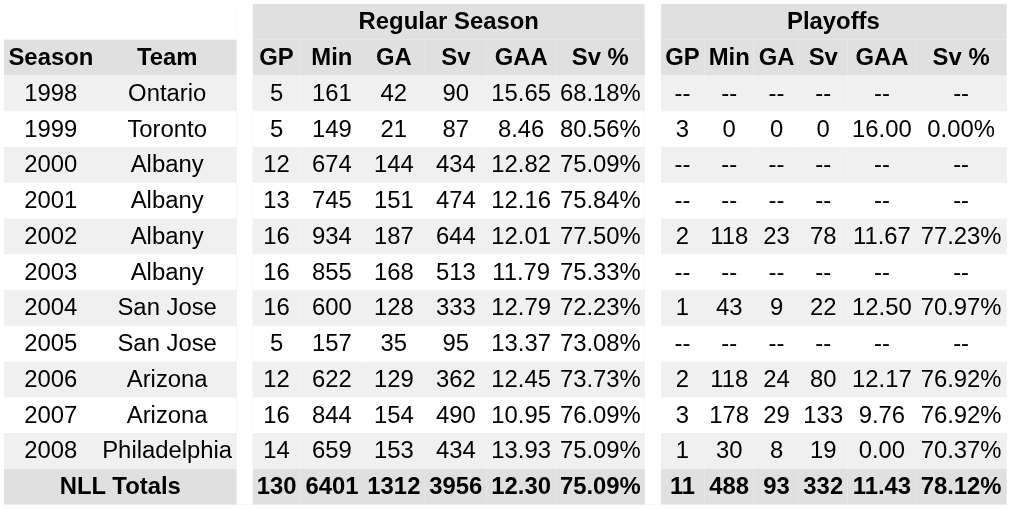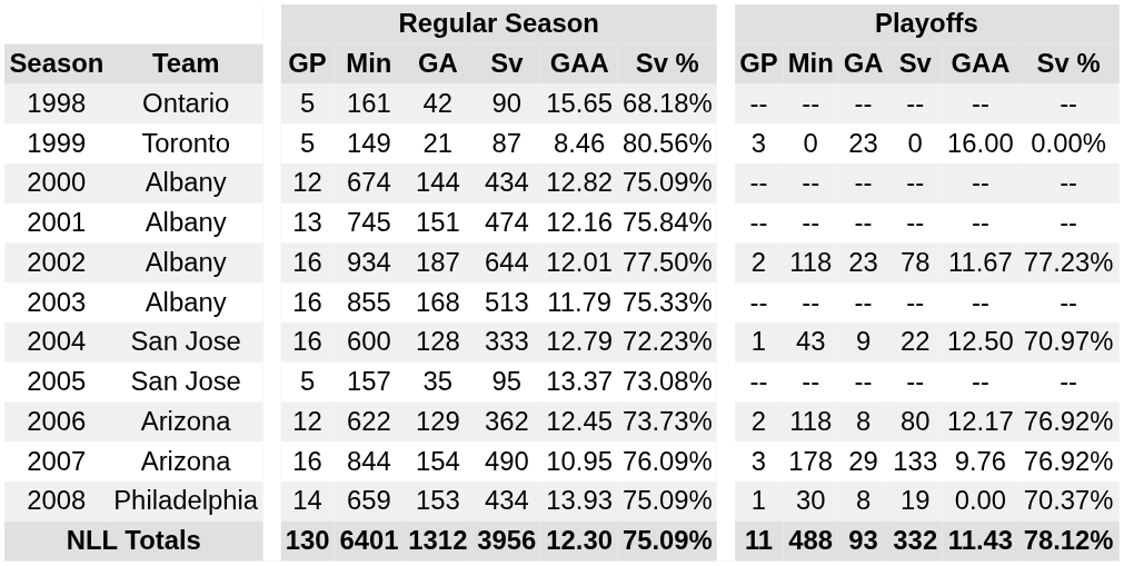 <table BORDER="0" CELLPADDING="3" CELLSPACING="0">
 <tr ALIGN="center" bgcolor="#e0e0e0">
 <th colspan="2" bgcolor="#ffffff"> </th>
 <th rowspan="99" bgcolor="#ffffff"> </th>
 <th colspan="6">Regular Season</th>
 <th rowspan="99" bgcolor="#ffffff"> </th>
 <th colspan="6">Playoffs</th>
 </tr>
 <tr ALIGN="center" bgcolor="#e0e0e0">
 <th>Season</th>
 <th>Team</th>
 <th>GP</th>
 <th>Min</th>
 <th>GA</th>
 <th>Sv</th>
 <th>GAA</th>
 <th>Sv %</th>
 <th>GP</th>
 <th>Min</th>
 <th>GA</th>
 <th>Sv</th>
 <th>GAA</th>
 <th>Sv %</th>
 </tr>
 <tr ALIGN="center" bgcolor="#f0f0f0">
 <td>1998</td>
 <td>Ontario</td>
 <td>5</td>
 <td>161</td>
 <td>42</td>
 <td>90</td>
 <td>15.65</td>
 <td>68.18%</td>
 <td>--</td>
 <td>--</td>
 <td>--</td>
 <td>--</td>
 <td>--</td>
 <td>--</td>
 </tr>
 <tr ALIGN="center">
 <td>1999</td>
 <td>Toronto</td>
 <td>5</td>
 <td>149</td>
 <td>21</td>
 <td>87</td>
 <td>8.46</td>
 <td>80.56%</td>
 <td>3</td>
 <td>0</td>
-<td>0</td>
+<td>23</td>
 <td>0</td>
 <td>16.00</td>
 <td>0.00%</td>
 </tr>
 <tr ALIGN="center" bgcolor="#f0f0f0">
 <td>2000</td>
 <td>Albany</td>
 <td>12</td>
 <td>674</td>
 <td>144</td>
 <td>434</td>
 <td>12.82</td>
 <td>75.09%</td>
 <td>--</td>
 <td>--</td>
 <td>--</td>
 <td>--</td>
 <td>--</td>
 <td>--</td>
 </tr>
 <tr ALIGN="center">
 <td>2001</td>
 <td>Albany</td>
 <td>13</td>
 <td>745</td>
 <td>151</td>
 <td>474</td>
 <td>12.16</td>
 <td>75.84%</td>
 <td>--</td>
 <td>--</td>
 <td>--</td>
 <td>--</td>
 <td>--</td>
 <td>--</td>
 </tr>
 <tr ALIGN="center" bgcolor="#f0f0f0">
 <td>2002</td>
 <td>Albany</td>
 <td>16</td>
 <td>934</td>
 <td>187</td>
 <td>644</td>
 <td>12.01</td>
 <td>77.50%</td>
 <td>2</td>
 <td>118</td>
 <td>23</td>
 <td>78</td>
 <td>11.67</td>
 <td>77.23%</td>
 </tr>
 <tr ALIGN="center">
 <td>2003</td>
 <td>Albany</td>
 <td>16</td>
 <td>855</td>
 <td>168</td>
 <td>513</td>
 <td>11.79</td>
 <td>75.33%</td>
 <td>--</td>
 <td>--</td>
 <td>--</td>
 <td>--</td>
 <td>--</td>
 <td>--</td>
 </tr>
 <tr ALIGN="center" bgcolor="#f0f0f0">
 <td>2004</td>
 <td>San Jose</td>
 <td>16</td>
 <td>600</td>
 <td>128</td>
 <td>333</td>
 <td>12.79</td>
 <td>72.23%</td>
 <td>1</td>
 <td>43</td>
 <td>9</td>
 <td>22</td>
 <td>12.50</td>
 <td>70.97%</td>
 </tr>
 <tr ALIGN="center">
 <td>2005</td>
 <td>San Jose</td>
 <td>5</td>
 <td>157</td>
 <td>35</td>
 <td>95</td>
 <td>13.37</td>
 <td>73.08%</td>
 <td>--</td>
 <td>--</td>
 <td>--</td>
 <td>--</td>
 <td>--</td>
 <td>--</td>
 </tr>
 <tr ALIGN="center" bgcolor="#f0f0f0">
 <td>2006</td>
 <td>Arizona</td>
 <td>12</td>
 <td>622</td>
 <td>129</td>
 <td>362</td>
 <td>12.45</td>
 <td>73.73%</td>
 <td>2</td>
 <td>118</td>
-<td>24</td>
+<td>8</td>
 <td>80</td>
 <td>12.17</td>
 <td>76.92%</td>
 </tr>
 <tr ALIGN="center">
 <td>2007</td>
 <td>Arizona</td>
 <td>16</td>
 <td>844</td>
 <td>154</td>
 <td>490</td>
 <td>10.95</td>
 <td>76.09%</td>
 <td>3</td>
 <td>178</td>
 <td>29</td>
 <td>133</td>
 <td>9.76</td>
 <td>76.92%</td>
 </tr>
 <tr ALIGN="center" bgcolor="#f0f0f0">
 <td>2008</td>
 <td>Philadelphia</td>
 <td>14</td>
 <td>659</td>
 <td>153</td>
 <td>434</td>
 <td>13.93</td>
 <td>75.09%</td>
 <td>1</td>
 <td>30</td>
 <td>8</td>
 <td>19</td>
 <td>0.00</td>
 <td>70.37%</td>
 </tr>
 <tr ALIGN="center" bgcolor="#e0e0e0">
 <th colspan="2">NLL Totals</th>
 <th>130</th>
 <th>6401</th>
 <th>1312</th>
 <th>3956</th>
 <th>12.30</th>
 <th>75.09%</th>
 <th>11</th>
 <th>488</th>
 <th>93</th>
 <th>332</th>
 <th>11.43</th>
 <th>78.12%</th>
 </tr>
 </table>
